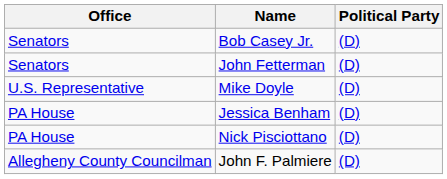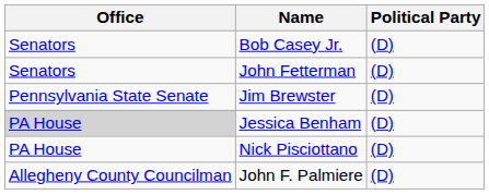 <table class="wikitable">
 <tr>
 <th>Office</th>
 <th>Name</th>
 <th>Political Party</th>
 </tr>
 <tr>
 <td><a href='#'>Senators</a></td>
 <td><a href='#'>Bob Casey Jr.</a></td>
 <td><a href='#'>(D)</a></td>
 </tr>
 <tr>
 <td><a href='#'>Senators</a></td>
 <td><a href='#'>John Fetterman</a></td>
 <td><a href='#'>(D)</a></td>
 </tr>
 <tr>
-<td><a href='#'>U.S. Representative</a></td>
-<td><a href='#'>Mike Doyle</a></td>
+<td><a href='#'>Pennsylvania State Senate</a></td>
+<td><a href='#'>Jim Brewster</a></td>
 <td><a href='#'>(D)</a></td>
 </tr>
 <tr>
-<td><a href='#'>PA House</a></td>
+<td style="background: lightgrey;"><a href='#'>PA House</a></td>
 <td><a href='#'>Jessica Benham</a></td>
 <td><a href='#'>(D)</a></td>
 </tr>
 <tr>
 <td><a href='#'>PA House</a></td>
 <td><a href='#'>Nick Pisciottano</a></td>
 <td><a href='#'>(D)</a></td>
 </tr>
 <tr>
 <td><a href='#'>Allegheny County Councilman</a></td>
 <td>John F. Palmiere</td>
 <td><a href='#'>(D)</a></td>
 </tr>
 </table>
